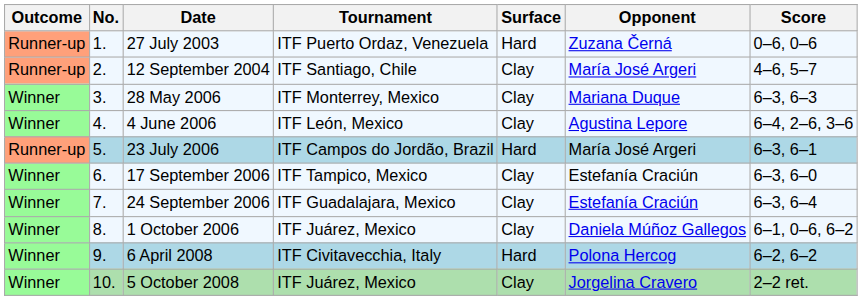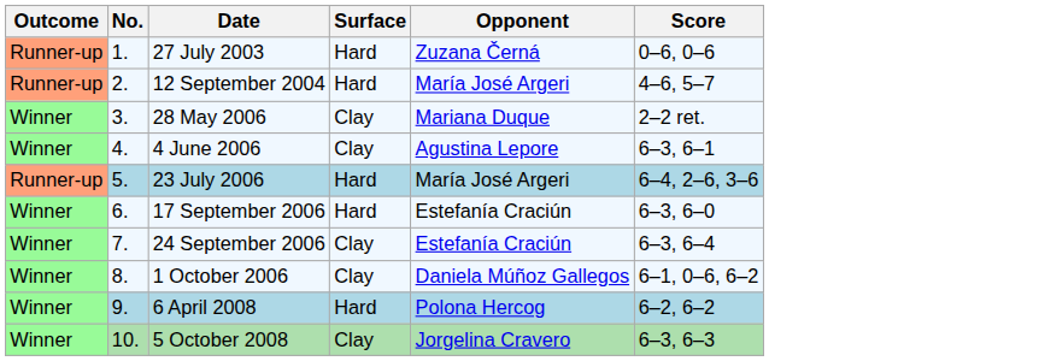 <table class="sortable wikitable" style="font-size:97%;">
 <tr>
 <th>Outcome</th>
 <th>No.</th>
 <th>Date</th>
-<th>Tournament</th>
 <th>Surface</th>
 <th>Opponent</th>
 <th class="unsortable">Score</th>
 </tr>
 <tr bgcolor="#f0f8ff">
 <td bgcolor="FFA07A">Runner-up</td>
 <td>1.</td>
 <td>27 July 2003</td>
-<td>ITF Puerto Ordaz, Venezuela</td>
 <td>Hard</td>
 <td> <a href='#'>Zuzana Černá</a></td>
 <td>0–6, 0–6</td>
 </tr>
 <tr bgcolor="#f0f8ff">
 <td bgcolor="FFA07A">Runner-up</td>
 <td>2.</td>
 <td>12 September 2004</td>
-<td>ITF Santiago, Chile</td>
-<td>Clay</td>
+<td>Hard</td>
 <td> <a href='#'>María José Argeri</a></td>
 <td>4–6, 5–7</td>
 </tr>
 <tr bgcolor="#f0f8ff">
 <td bgcolor="98FB98">Winner</td>
 <td>3.</td>
 <td>28 May 2006</td>
-<td>ITF Monterrey, Mexico</td>
 <td>Clay</td>
 <td> <a href='#'>Mariana Duque</a></td>
-<td>6–3, 6–3</td>
+<td>2–2 ret.</td>
 </tr>
 <tr bgcolor="#f0f8ff">
 <td bgcolor="98FB98">Winner</td>
 <td>4.</td>
 <td>4 June 2006</td>
-<td>ITF León, Mexico</td>
 <td>Clay</td>
 <td> <a href='#'>Agustina Lepore</a></td>
-<td>6–4, 2–6, 3–6</td>
+<td>6–3, 6–1</td>
 </tr>
 <tr bgcolor="lightblue">
 <td bgcolor="FFA07A">Runner-up</td>
 <td>5.</td>
 <td>23 July 2006</td>
-<td>ITF Campos do Jordão, Brazil</td>
 <td>Hard</td>
 <td> María José Argeri</td>
-<td>6–3, 6–1</td>
+<td>6–4, 2–6, 3–6</td>
 </tr>
 <tr bgcolor="#f0f8ff">
 <td bgcolor="98FB98">Winner</td>
 <td>6.</td>
 <td>17 September 2006</td>
-<td>ITF Tampico, Mexico</td>
-<td>Clay</td>
+<td>Hard</td>
 <td> Estefanía Craciún</td>
 <td>6–3, 6–0</td>
 </tr>
 <tr bgcolor="#f0f8ff">
 <td bgcolor="98FB98">Winner</td>
 <td>7.</td>
 <td>24 September 2006</td>
-<td>ITF Guadalajara, Mexico</td>
 <td>Clay</td>
 <td> <a href='#'>Estefanía Craciún</a></td>
 <td>6–3, 6–4</td>
 </tr>
 <tr bgcolor="#f0f8ff">
 <td bgcolor="98FB98">Winner</td>
 <td>8.</td>
 <td>1 October 2006</td>
-<td>ITF Juárez, Mexico</td>
 <td>Clay</td>
 <td> <a href='#'>Daniela Múñoz Gallegos</a></td>
 <td>6–1, 0–6, 6–2</td>
 </tr>
 <tr bgcolor="lightblue">
 <td bgcolor="98FB98">Winner</td>
 <td>9.</td>
 <td>6 April 2008</td>
-<td>ITF Civitavecchia, Italy</td>
 <td>Hard</td>
 <td> <a href='#'>Polona Hercog</a></td>
 <td>6–2, 6–2</td>
 </tr>
 <tr bgcolor="#ADDFAD">
 <td bgcolor="98FB98">Winner</td>
 <td>10.</td>
 <td>5 October 2008</td>
-<td>ITF Juárez, Mexico</td>
 <td>Clay</td>
 <td> <a href='#'>Jorgelina Cravero</a></td>
-<td>2–2 ret.</td>
+<td>6–3, 6–3</td>
 </tr>
 </table>
